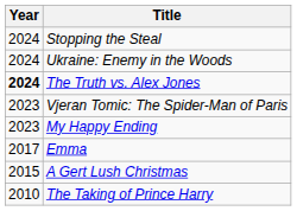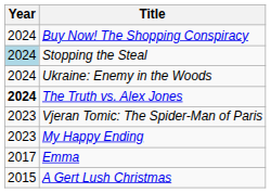 <table class="wikitable">
 <tr>
 <th>Year</th>
 <th>Title</th>
 </tr>
 <tr>
 <td>2024</td>
+<td><em><a href='#'>Buy Now! The Shopping Conspiracy</a></em></td>
+</tr>
+<tr>
+<td style="background: lightblue;">2024</td>
 <td><em>Stopping the Steal</em></td>
 </tr>
 <tr>
 <td>2024</td>
 <td><em>Ukraine: Enemy in the Woods</em></td>
 </tr>
 <tr>
 <td><strong>2024</strong></td>
 <td><em><a href='#'>The Truth vs. Alex Jones</a></em></td>
 </tr>
 <tr>
 <td>2023</td>
 <td><em>Vjeran Tomic: The Spider-Man of Paris</em></td>
 </tr>
 <tr>
 <td>2023</td>
 <td><em><a href='#'>My Happy Ending</a></em></td>
 </tr>
 <tr>
 <td>2017</td>
 <td><em><a href='#'>Emma</a></em></td>
 </tr>
 <tr>
 <td>2015</td>
 <td><em><a href='#'>A Gert Lush Christmas</a></em></td>
 </tr>
-<tr>
-<td>2010</td>
-<td><em><a href='#'>The Taking of Prince Harry</a></em></td>
-</tr>
 </table>
